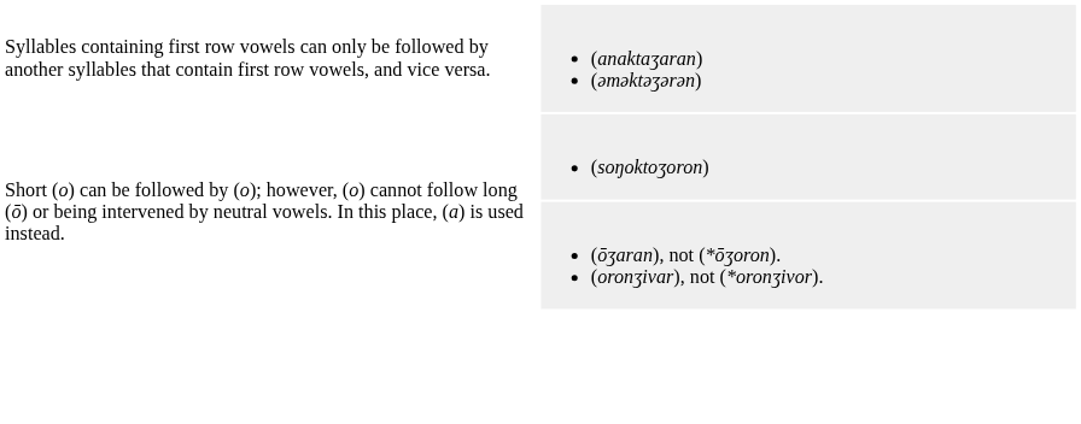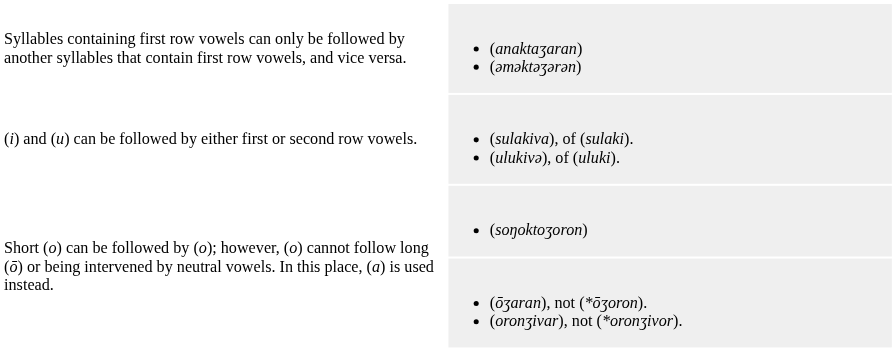 <table>
 <tr>
 <td width="50%">Syllables containing first row vowels can only be followed by another syllables that contain first row vowels, and vice versa.</td>
 <td width="50%"; style="background:#efefef;"><br><ul><li> (<em>anaktaʒaran</em>)</li><li> (<em>əməktəʒərən</em>)</li></ul></td>
+</tr>
+<tr>
+<td> (<em>i</em>) and  (<em>u</em>) can be followed by either first or second row vowels.</td>
+<td style="background:#efefef;"><br><ul><li> (<em>sulakiva</em>),  of  (<em>sulaki</em>).</li><li> (<em>ulukivə</em>),  of  (<em>uluki</em>).</li></ul></td>
 </tr>
 <tr>
 <td rowspan="2">Short  (<em>o</em>) can be followed by  (<em>o</em>); however,  (<em>o</em>) cannot follow long  (<em>ō</em>) or being intervened by neutral vowels. In this place,  (<em>a</em>) is used instead.</td>
 <td style="background:#efefef;"><br><ul><li> (<em>soŋoktoʒoron</em>)</li></ul></td>
 </tr>
 <tr>
 <td style="background:#efefef;"><br><ul><li> (<em>ōʒaran</em>), not  (<em>*ōʒoron</em>).</li><li> (<em>oronʒivar</em>), not  (<em>*oronʒivor</em>).</li></ul></td>
 </tr>
 </table>
